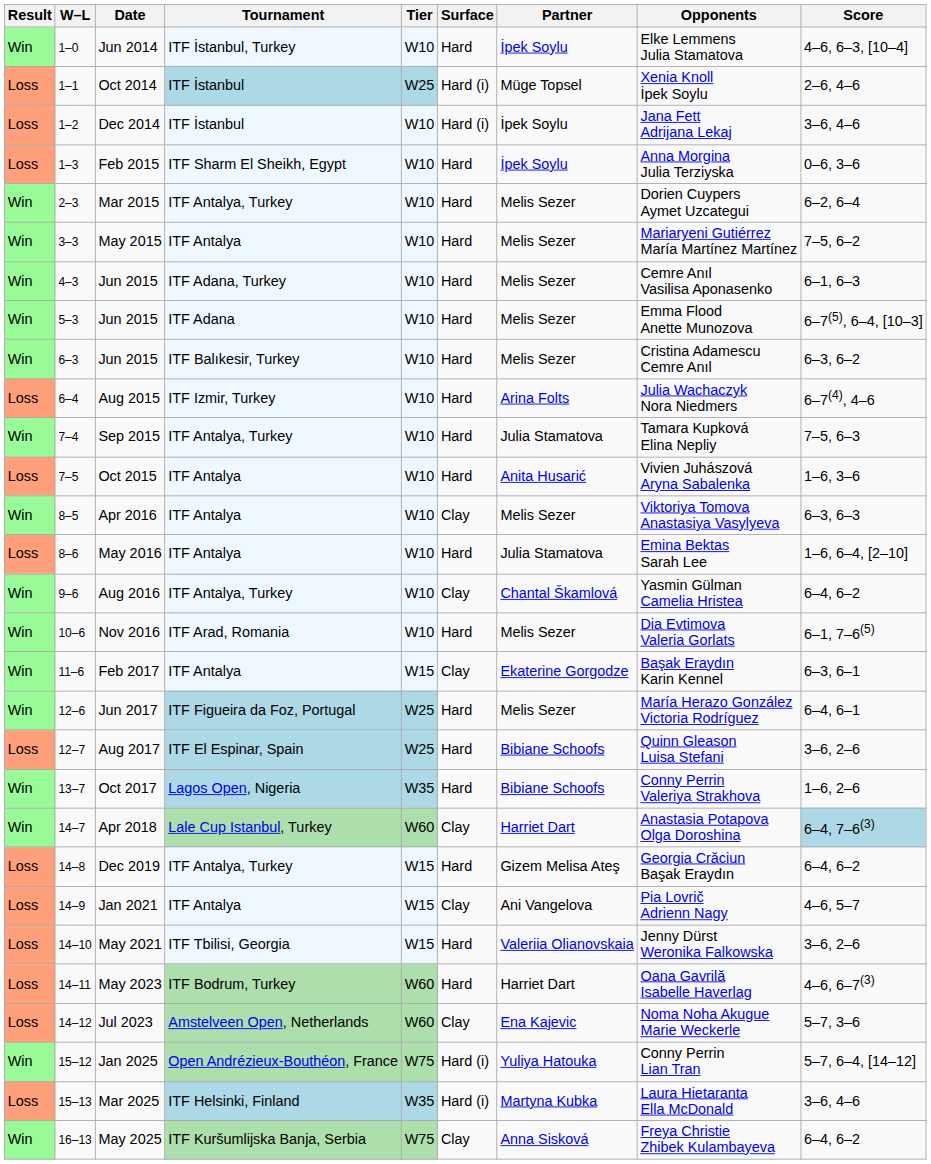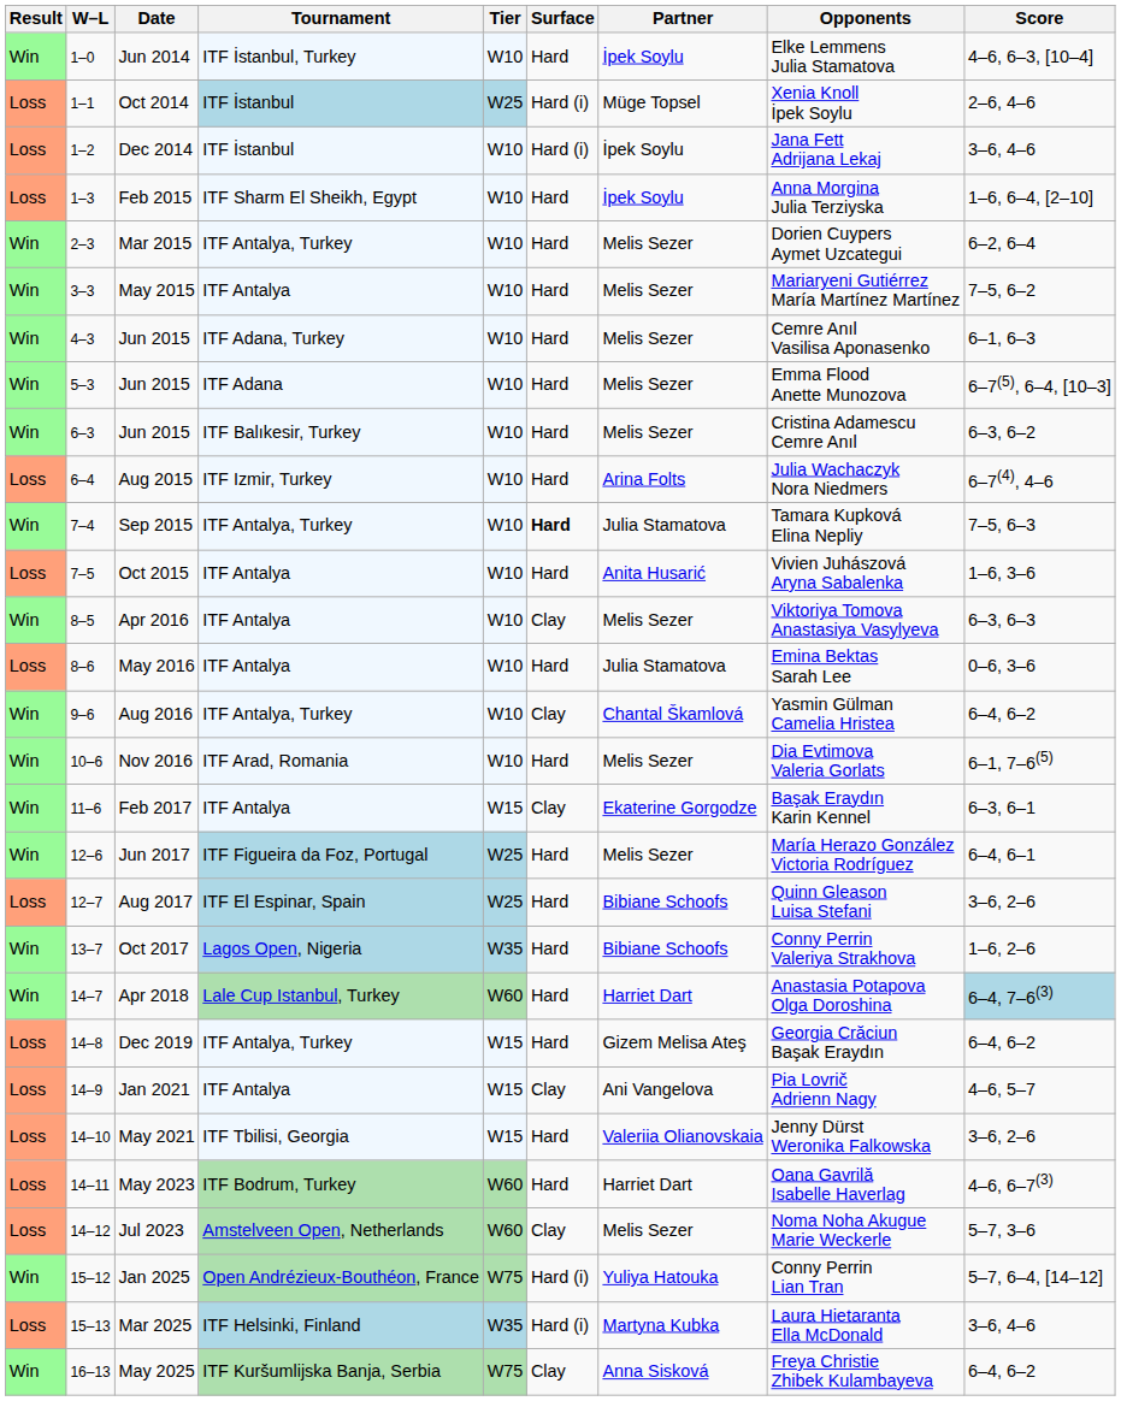 <table class="sortable wikitable">
 <tr>
 <th>Result</th>
 <th class="unsortable">W–L</th>
 <th>Date</th>
 <th>Tournament</th>
 <th>Tier</th>
 <th>Surface</th>
 <th>Partner</th>
 <th>Opponents</th>
 <th class="unsortable">Score</th>
 </tr>
 <tr>
 <td style="background:#98fb98;">Win</td>
 <td><small>1–0</small></td>
 <td>Jun 2014</td>
 <td style="background:#f0f8ff;">ITF İstanbul, Turkey</td>
 <td style="background:#f0f8ff;">W10</td>
 <td>Hard</td>
 <td> <a href='#'>İpek Soylu</a></td>
 <td> Elke Lemmens <br>  Julia Stamatova</td>
 <td>4–6, 6–3, [10–4]</td>
 </tr>
 <tr>
 <td style="background:#ffa07a;">Loss</td>
 <td><small>1–1</small></td>
 <td>Oct 2014</td>
 <td style="background:lightblue;">ITF İstanbul</td>
 <td style="background:lightblue;">W25</td>
 <td>Hard (i)</td>
 <td> Müge Topsel</td>
 <td> <a href='#'>Xenia Knoll</a> <br>  İpek Soylu</td>
 <td>2–6, 4–6</td>
 </tr>
 <tr>
 <td style="background:#ffa07a;">Loss</td>
 <td><small>1–2</small></td>
 <td>Dec 2014</td>
 <td style="background:#f0f8ff;">ITF İstanbul</td>
 <td style="background:#f0f8ff;">W10</td>
 <td>Hard (i)</td>
 <td> İpek Soylu</td>
 <td> <a href='#'>Jana Fett</a> <br>  <a href='#'>Adrijana Lekaj</a></td>
 <td>3–6, 4–6</td>
 </tr>
 <tr>
 <td style="background:#ffa07a;">Loss</td>
 <td><small>1–3</small></td>
 <td>Feb 2015</td>
 <td style="background:#f0f8ff;">ITF Sharm El Sheikh, Egypt</td>
 <td style="background:#f0f8ff;">W10</td>
 <td>Hard</td>
 <td> <a href='#'>İpek Soylu</a></td>
 <td> <a href='#'>Anna Morgina</a> <br>  Julia Terziyska</td>
-<td>0–6, 3–6</td>
+<td>1–6, 6–4, [2–10]</td>
 </tr>
 <tr>
 <td style="background:#98fb98;">Win</td>
 <td><small>2–3</small></td>
 <td>Mar 2015</td>
 <td style="background:#f0f8ff;">ITF Antalya, Turkey</td>
 <td style="background:#f0f8ff;">W10</td>
 <td>Hard</td>
 <td> Melis Sezer</td>
 <td> Dorien Cuypers <br>  Aymet Uzcategui</td>
 <td>6–2, 6–4</td>
 </tr>
 <tr>
 <td style="background:#98fb98;">Win</td>
 <td><small>3–3</small></td>
 <td>May 2015</td>
 <td style="background:#f0f8ff;">ITF Antalya</td>
 <td style="background:#f0f8ff;">W10</td>
 <td>Hard</td>
 <td> Melis Sezer</td>
 <td> <a href='#'>Mariaryeni Gutiérrez</a> <br>  María Martínez Martínez</td>
 <td>7–5, 6–2</td>
 </tr>
 <tr>
 <td style="background:#98fb98;">Win</td>
 <td><small>4–3</small></td>
 <td>Jun 2015</td>
 <td style="background:#f0f8ff;">ITF Adana, Turkey</td>
 <td style="background:#f0f8ff;">W10</td>
 <td>Hard</td>
 <td> Melis Sezer</td>
 <td> Cemre Anıl <br>  Vasilisa Aponasenko</td>
 <td>6–1, 6–3</td>
 </tr>
 <tr>
 <td style="background:#98fb98;">Win</td>
 <td><small>5–3</small></td>
 <td>Jun 2015</td>
 <td style="background:#f0f8ff;">ITF Adana</td>
 <td style="background:#f0f8ff;">W10</td>
 <td>Hard</td>
 <td> Melis Sezer</td>
 <td> Emma Flood <br>  Anette Munozova</td>
 <td>6–7<sup>(5)</sup>, 6–4, [10–3]</td>
 </tr>
 <tr>
 <td style="background:#98fb98;">Win</td>
 <td><small>6–3</small></td>
 <td>Jun 2015</td>
 <td style="background:#f0f8ff;">ITF Balıkesir, Turkey</td>
 <td style="background:#f0f8ff;">W10</td>
 <td>Hard</td>
 <td> Melis Sezer</td>
 <td> Cristina Adamescu <br>  Cemre Anıl</td>
 <td>6–3, 6–2</td>
 </tr>
 <tr>
 <td style="background:#ffa07a;">Loss</td>
 <td><small>6–4</small></td>
 <td>Aug 2015</td>
 <td style="background:#f0f8ff;">ITF Izmir, Turkey</td>
 <td style="background:#f0f8ff;">W10</td>
 <td>Hard</td>
 <td> <a href='#'>Arina Folts</a></td>
 <td> <a href='#'>Julia Wachaczyk</a> <br>  Nora Niedmers</td>
 <td>6–7<sup>(4)</sup>, 4–6</td>
 </tr>
 <tr>
 <td style="background:#98fb98;">Win</td>
 <td><small>7–4</small></td>
 <td>Sep 2015</td>
 <td style="background:#f0f8ff;">ITF Antalya, Turkey</td>
 <td style="background:#f0f8ff;">W10</td>
-<td>Hard</td>
+<td><strong>Hard</strong></td>
 <td> Julia Stamatova</td>
 <td> Tamara Kupková <br>  Elina Nepliy</td>
 <td>7–5, 6–3</td>
 </tr>
 <tr>
 <td style="background:#ffa07a;">Loss</td>
 <td><small>7–5</small></td>
 <td>Oct 2015</td>
 <td style="background:#f0f8ff;">ITF Antalya</td>
 <td style="background:#f0f8ff;">W10</td>
 <td>Hard</td>
 <td> <a href='#'>Anita Husarić</a></td>
 <td> Vivien Juhászová <br>  <a href='#'>Aryna Sabalenka</a></td>
 <td>1–6, 3–6</td>
 </tr>
 <tr>
 <td style="background:#98fb98;">Win</td>
 <td><small>8–5</small></td>
 <td>Apr 2016</td>
 <td style="background:#f0f8ff;">ITF Antalya</td>
 <td style="background:#f0f8ff;">W10</td>
 <td>Clay</td>
 <td> Melis Sezer</td>
 <td> <a href='#'>Viktoriya Tomova</a> <br>  <a href='#'>Anastasiya Vasylyeva</a></td>
 <td>6–3, 6–3</td>
 </tr>
 <tr>
 <td style="background:#ffa07a;">Loss</td>
 <td><small>8–6</small></td>
 <td>May 2016</td>
 <td style="background:#f0f8ff;">ITF Antalya</td>
 <td style="background:#f0f8ff;">W10</td>
 <td>Hard</td>
 <td> Julia Stamatova</td>
 <td> <a href='#'>Emina Bektas</a> <br>  Sarah Lee</td>
-<td>1–6, 6–4, [2–10]</td>
+<td>0–6, 3–6</td>
 </tr>
 <tr>
 <td style="background:#98fb98;">Win</td>
 <td><small>9–6</small></td>
 <td>Aug 2016</td>
 <td style="background:#f0f8ff;">ITF Antalya, Turkey</td>
 <td style="background:#f0f8ff;">W10</td>
 <td>Clay</td>
 <td> <a href='#'>Chantal Škamlová</a></td>
 <td> Yasmin Gülman <br>  <a href='#'>Camelia Hristea</a></td>
 <td>6–4, 6–2</td>
 </tr>
 <tr>
 <td style="background:#98fb98;">Win</td>
 <td><small>10–6</small></td>
 <td>Nov 2016</td>
 <td style="background:#f0f8ff;">ITF Arad, Romania</td>
 <td style="background:#f0f8ff;">W10</td>
 <td>Hard</td>
 <td> Melis Sezer</td>
 <td> <a href='#'>Dia Evtimova</a> <br>  <a href='#'>Valeria Gorlats</a></td>
 <td>6–1, 7–6<sup>(5)</sup></td>
 </tr>
 <tr>
 <td style="background:#98fb98;">Win</td>
 <td><small>11–6</small></td>
 <td>Feb 2017</td>
 <td style="background:#f0f8ff;">ITF Antalya</td>
 <td style="background:#f0f8ff;">W15</td>
 <td>Clay</td>
 <td> <a href='#'>Ekaterine Gorgodze</a></td>
 <td> <a href='#'>Başak Eraydın</a> <br>  Karin Kennel</td>
 <td>6–3, 6–1</td>
 </tr>
 <tr>
 <td style="background:#98fb98;">Win</td>
 <td><small>12–6</small></td>
 <td>Jun 2017</td>
 <td style="background:lightblue;">ITF Figueira da Foz, Portugal</td>
 <td style="background:lightblue;">W25</td>
 <td>Hard</td>
 <td> Melis Sezer</td>
 <td> <a href='#'>María Herazo González</a> <br>  <a href='#'>Victoria Rodríguez</a></td>
 <td>6–4, 6–1</td>
 </tr>
 <tr>
 <td style="background:#ffa07a;">Loss</td>
 <td><small>12–7</small></td>
 <td>Aug 2017</td>
 <td style="background:lightblue;">ITF El Espinar, Spain</td>
 <td style="background:lightblue;">W25</td>
 <td>Hard</td>
 <td> <a href='#'>Bibiane Schoofs</a></td>
 <td> <a href='#'>Quinn Gleason</a> <br>  <a href='#'>Luisa Stefani</a></td>
 <td>3–6, 2–6</td>
 </tr>
 <tr>
 <td style="background:#98fb98;">Win</td>
 <td><small>13–7</small></td>
 <td>Oct 2017</td>
 <td style="background:lightblue;"><a href='#'>Lagos Open</a>, Nigeria</td>
 <td style="background:lightblue;">W35</td>
 <td>Hard</td>
 <td> <a href='#'>Bibiane Schoofs</a></td>
 <td> <a href='#'>Conny Perrin</a> <br>  <a href='#'>Valeriya Strakhova</a></td>
 <td>1–6, 2–6</td>
 </tr>
 <tr>
 <td style="background:#98fb98;">Win</td>
 <td><small>14–7</small></td>
 <td>Apr 2018</td>
 <td style="background:#addfad;"><a href='#'>Lale Cup Istanbul</a>, Turkey</td>
 <td style="background:#addfad;">W60</td>
-<td>Clay</td>
+<td>Hard</td>
 <td> <a href='#'>Harriet Dart</a></td>
 <td> <a href='#'>Anastasia Potapova</a> <br>  <a href='#'>Olga Doroshina</a></td>
 <td style="background: lightblue;">6–4, 7–6<sup>(3)</sup></td>
 </tr>
 <tr>
 <td style="background:#ffa07a;">Loss</td>
 <td><small>14–8</small></td>
 <td>Dec 2019</td>
 <td style="background:#f0f8ff;">ITF Antalya, Turkey</td>
 <td style="background:#f0f8ff;">W15</td>
 <td>Hard</td>
 <td> Gizem Melisa Ateş</td>
 <td> <a href='#'>Georgia Crăciun</a> <br>  Başak Eraydın</td>
 <td>6–4, 6–2</td>
 </tr>
 <tr>
 <td style="background:#ffa07a;">Loss</td>
 <td><small>14–9</small></td>
 <td>Jan 2021</td>
 <td style="background:#f0f8ff;">ITF Antalya</td>
 <td style="background:#f0f8ff;">W15</td>
 <td>Clay</td>
 <td> Ani Vangelova</td>
 <td> <a href='#'>Pia Lovrič</a> <br>  <a href='#'>Adrienn Nagy</a></td>
 <td>4–6, 5–7</td>
 </tr>
 <tr>
 <td style="background:#ffa07a;">Loss</td>
 <td><small>14–10</small></td>
 <td>May 2021</td>
 <td style="background:#f0f8ff;">ITF Tbilisi, Georgia</td>
 <td style="background:#f0f8ff;">W15</td>
 <td>Hard</td>
 <td> <a href='#'>Valeriia Olianovskaia</a></td>
 <td> Jenny Dürst <br>  <a href='#'>Weronika Falkowska</a></td>
 <td>3–6, 2–6</td>
 </tr>
 <tr>
 <td style="background:#ffa07a;">Loss</td>
 <td><small>14–11</small></td>
 <td>May 2023</td>
 <td style="background:#addfad;">ITF Bodrum, Turkey</td>
 <td style="background:#addfad;">W60</td>
 <td>Hard</td>
 <td> Harriet Dart</td>
 <td> <a href='#'>Oana Gavrilă</a> <br>  <a href='#'>Isabelle Haverlag</a></td>
 <td>4–6, 6–7<sup>(3)</sup></td>
 </tr>
 <tr>
 <td style="background:#ffa07a;">Loss</td>
 <td><small>14–12</small></td>
 <td>Jul 2023</td>
 <td style="background:#addfad;"><a href='#'>Amstelveen Open</a>, Netherlands</td>
 <td style="background:#addfad;">W60</td>
 <td>Clay</td>
-<td> <a href='#'>Ena Kajevic</a></td>
+<td> Melis Sezer</td>
 <td> <a href='#'>Noma Noha Akugue</a> <br>  <a href='#'>Marie Weckerle</a></td>
 <td>5–7, 3–6</td>
 </tr>
 <tr>
 <td style="background:#98fb98;">Win</td>
 <td><small>15–12</small></td>
 <td>Jan 2025</td>
 <td style="background:#addfad;"><a href='#'>Open Andrézieux-Bouthéon</a>, France</td>
 <td style="background:#addfad;">W75</td>
 <td>Hard (i)</td>
 <td> <a href='#'>Yuliya Hatouka</a></td>
 <td> Conny Perrin <br>  <a href='#'>Lian Tran</a></td>
 <td>5–7, 6–4, [14–12]</td>
 </tr>
 <tr>
 <td style="background:#ffa07a">Loss</td>
 <td><small>15–13</small></td>
 <td>Mar 2025</td>
 <td style="background:lightblue;">ITF Helsinki, Finland</td>
 <td style="background:lightblue;">W35</td>
 <td>Hard (i)</td>
 <td> <a href='#'>Martyna Kubka</a></td>
 <td> <a href='#'>Laura Hietaranta</a> <br>  <a href='#'>Ella McDonald</a></td>
 <td>3–6, 4–6</td>
 </tr>
 <tr>
 <td style="background:#98fb98;">Win</td>
 <td><small>16–13</small></td>
 <td>May 2025</td>
 <td style="background:#addfad">ITF Kuršumlijska Banja, Serbia</td>
 <td style="background:#addfad">W75</td>
 <td>Clay</td>
 <td> <a href='#'>Anna Sisková</a></td>
 <td> <a href='#'>Freya Christie</a> <br>  <a href='#'>Zhibek Kulambayeva</a></td>
 <td>6–4, 6–2</td>
 </tr>
 </table>
